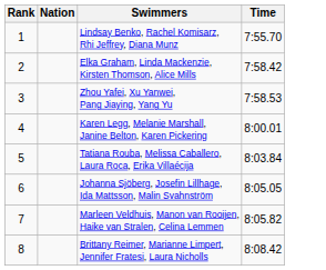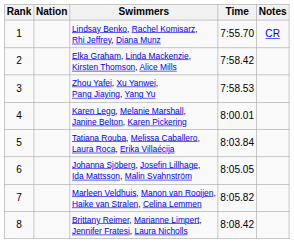 <table class="wikitable sortable" style="text-align:center">
 <tr>
 <th>Rank</th>
 <th>Nation</th>
 <th>Swimmers</th>
 <th>Time</th>
+<th>Notes</th>
 </tr>
 <tr>
 <td>1</td>
 <td align=left></td>
 <td align=left><small> <a href='#'>Lindsay Benko</a>, <a href='#'>Rachel Komisarz</a>,<br> <a href='#'>Rhi Jeffrey</a>, <a href='#'>Diana Munz</a> </small></td>
 <td>7:55.70</td>
+<td><a href='#'>CR</a></td>
 </tr>
 <tr>
 <td>2</td>
 <td align=left></td>
 <td align=left><small> <a href='#'>Elka Graham</a>, <a href='#'>Linda Mackenzie</a>,<br> <a href='#'>Kirsten Thomson</a>, <a href='#'>Alice Mills</a> </small></td>
 <td>7:58.42</td>
+<td></td>
 </tr>
 <tr>
 <td>3</td>
 <td align=left></td>
 <td align=left><small> <a href='#'>Zhou Yafei</a>, <a href='#'>Xu Yanwei</a>,<br> <a href='#'>Pang Jiaying</a>, <a href='#'>Yang Yu</a> </small></td>
 <td>7:58.53</td>
+<td></td>
 </tr>
 <tr>
 <td>4</td>
 <td align=left></td>
 <td align=left><small> <a href='#'>Karen Legg</a>, <a href='#'>Melanie Marshall</a>,<br> <a href='#'>Janine Belton</a>, <a href='#'>Karen Pickering</a> </small></td>
 <td>8:00.01</td>
+<td></td>
 </tr>
 <tr>
 <td>5</td>
 <td align=left></td>
 <td align=left><small> <a href='#'>Tatiana Rouba</a>, <a href='#'>Melissa Caballero</a>,<br> <a href='#'>Laura Roca</a>, <a href='#'>Erika Villaécija</a> </small></td>
 <td>8:03.84</td>
+<td></td>
 </tr>
 <tr>
 <td>6</td>
 <td align=left></td>
 <td align=left><small> <a href='#'>Johanna Sjöberg</a>, <a href='#'>Josefin Lillhage</a>,<br> <a href='#'>Ida Mattsson</a>, <a href='#'>Malin Svahnström</a> </small></td>
 <td>8:05.05</td>
+<td></td>
 </tr>
 <tr>
 <td>7</td>
 <td align=left></td>
 <td align=left><small> <a href='#'>Marleen Veldhuis</a>, <a href='#'>Manon van Rooijen</a>,<br> <a href='#'>Haike van Stralen</a>, <a href='#'>Celina Lemmen</a> </small></td>
 <td>8:05.82</td>
+<td></td>
 </tr>
 <tr>
 <td>8</td>
 <td align=left></td>
 <td align=left><small> <a href='#'>Brittany Reimer</a>, <a href='#'>Marianne Limpert</a>,<br> <a href='#'>Jennifer Fratesi</a>, <a href='#'>Laura Nicholls</a> </small></td>
 <td>8:08.42</td>
+<td></td>
 </tr>
 </table>
